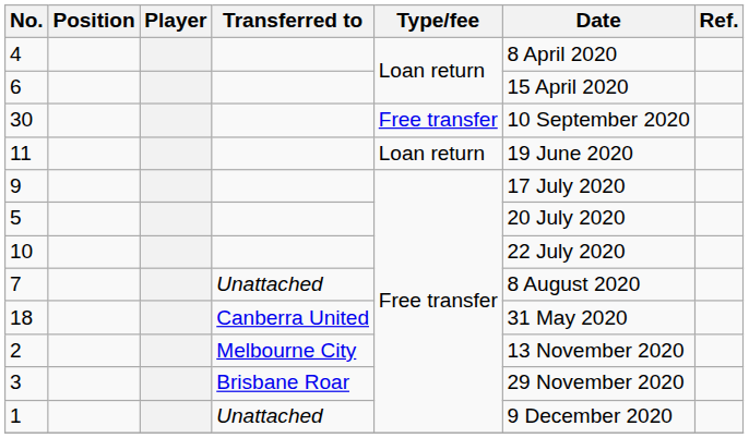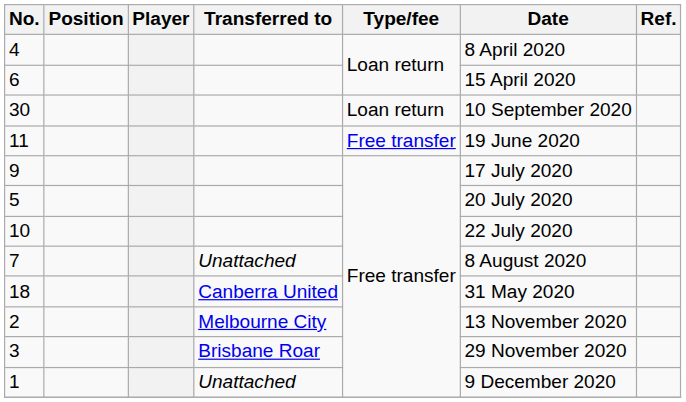 <table class="wikitable plainrowheaders sortable" style="text-align:center; text-align:left">
 <tr>
 <th scope="col">No.</th>
 <th scope="col">Position</th>
 <th scope="col">Player</th>
 <th scope="col">Transferred to</th>
 <th scope="col">Type/fee</th>
 <th scope="col">Date</th>
 <th class="unsortable" scope="col">Ref.</th>
 </tr>
 <tr>
 <td>4</td>
 <td></td>
 <th scope="row"></th>
 <td></td>
 <td rowspan="2">Loan return</td>
 <td>8 April 2020</td>
 <td></td>
 </tr>
 <tr>
 <td>6</td>
 <td></td>
 <th scope="row"></th>
 <td></td>
 <td>15 April 2020</td>
 <td></td>
 </tr>
 <tr>
 <td>30</td>
 <td></td>
 <th scope="row"></th>
 <td></td>
-<td><a href='#'>Free transfer</a></td>
+<td>Loan return</td>
 <td>10 September 2020</td>
 <td></td>
 </tr>
 <tr>
 <td>11</td>
 <td></td>
 <th scope="row"></th>
 <td></td>
-<td>Loan return</td>
+<td><a href='#'>Free transfer</a></td>
 <td>19 June 2020</td>
 <td></td>
 </tr>
 <tr>
 <td>9</td>
 <td></td>
 <th scope="row"></th>
 <td></td>
 <td rowspan="8">Free transfer</td>
 <td>17 July 2020</td>
 <td></td>
 </tr>
 <tr>
 <td>5</td>
 <td></td>
 <th scope="row"></th>
 <td></td>
 <td>20 July 2020</td>
 <td></td>
 </tr>
 <tr>
 <td>10</td>
 <td></td>
 <th scope="row"></th>
 <td></td>
 <td>22 July 2020</td>
 <td></td>
 </tr>
 <tr>
 <td>7</td>
 <td></td>
 <th scope="row"></th>
 <td><em>Unattached</em></td>
 <td>8 August 2020</td>
 <td></td>
 </tr>
 <tr>
 <td>18</td>
 <td></td>
 <th scope="row"></th>
 <td><a href='#'>Canberra United</a></td>
 <td>31 May 2020</td>
 <td></td>
 </tr>
 <tr>
 <td>2</td>
 <td></td>
 <th scope="row"></th>
 <td><a href='#'>Melbourne City</a></td>
 <td>13 November 2020</td>
 <td></td>
 </tr>
 <tr>
 <td>3</td>
 <td></td>
 <th scope="row"></th>
 <td><a href='#'>Brisbane Roar</a></td>
 <td>29 November 2020</td>
 <td></td>
 </tr>
 <tr>
 <td>1</td>
 <td></td>
 <th scope="row"></th>
 <td><em>Unattached</em></td>
 <td>9 December 2020</td>
 <td></td>
 </tr>
 <tr>
 </tr>
 </table>
